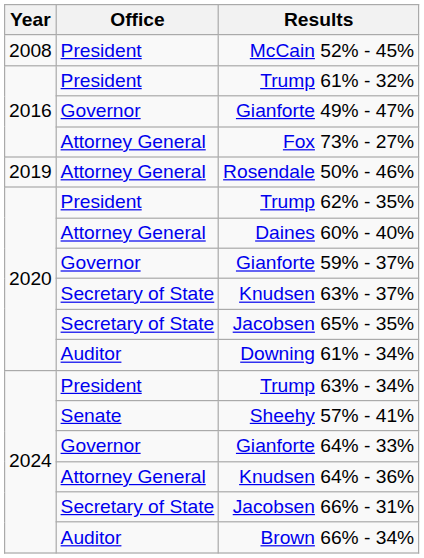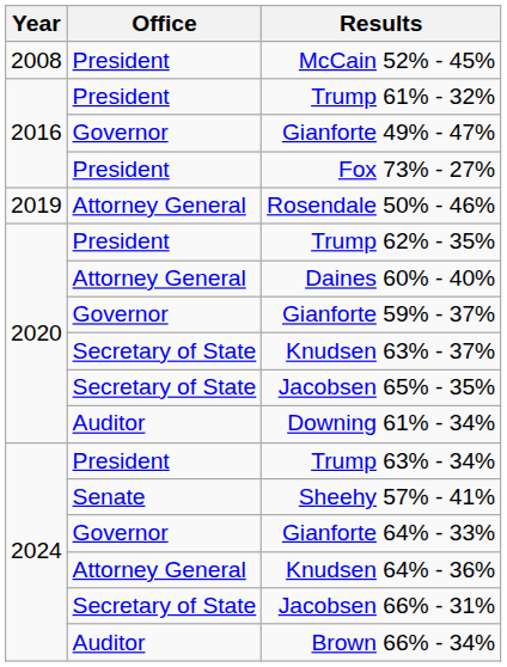 <table class=wikitable>
 <tr>
 <th>Year</th>
 <th>Office</th>
 <th>Results</th>
 </tr>
 <tr>
 <td>2008</td>
 <td><a href='#'>President</a></td>
 <td align="right" ><a href='#'>McCain</a> 52% - 45%</td>
 </tr>
 <tr>
 <td rowspan=3>2016</td>
 <td><a href='#'>President</a></td>
 <td align="right" ><a href='#'>Trump</a> 61% - 32%</td>
 </tr>
 <tr>
 <td><a href='#'>Governor</a></td>
 <td align="right" ><a href='#'>Gianforte</a> 49% - 47%</td>
 </tr>
 <tr>
-<td><a href='#'>Attorney General</a></td>
+<td><a href='#'>President</a></td>
 <td align="right" ><a href='#'>Fox</a> 73% - 27%</td>
 </tr>
 <tr>
 <td>2019</td>
 <td><a href='#'>Attorney General</a></td>
 <td align="right" ><a href='#'>Rosendale</a> 50% - 46%</td>
 </tr>
 <tr>
 <td rowspan=6>2020</td>
 <td><a href='#'>President</a></td>
 <td align="right" ><a href='#'>Trump</a> 62% - 35%</td>
 </tr>
 <tr>
 <td><a href='#'>Attorney General</a></td>
 <td align="right" ><a href='#'>Daines</a> 60% - 40%</td>
 </tr>
 <tr>
 <td><a href='#'>Governor</a></td>
 <td align="right" ><a href='#'>Gianforte</a> 59% - 37%</td>
 </tr>
 <tr>
 <td><a href='#'>Secretary of State</a></td>
 <td align="right" ><a href='#'>Knudsen</a> 63% - 37%</td>
 </tr>
 <tr>
 <td><a href='#'>Secretary of State</a></td>
 <td align="right" ><a href='#'>Jacobsen</a> 65% - 35%</td>
 </tr>
 <tr>
 <td><a href='#'>Auditor</a></td>
 <td align="right" ><a href='#'>Downing</a> 61% - 34%</td>
 </tr>
 <tr>
 <td rowspan=6>2024</td>
 <td><a href='#'>President</a></td>
 <td align="right" ><a href='#'>Trump</a> 63% - 34%</td>
 </tr>
 <tr>
 <td><a href='#'>Senate</a></td>
 <td align="right" ><a href='#'>Sheehy</a> 57% - 41%</td>
 </tr>
 <tr>
 <td><a href='#'>Governor</a></td>
 <td align="right" ><a href='#'>Gianforte</a> 64% - 33%</td>
 </tr>
 <tr>
 <td><a href='#'>Attorney General</a></td>
 <td align="right" ><a href='#'>Knudsen</a> 64% - 36%</td>
 </tr>
 <tr>
 <td><a href='#'>Secretary of State</a></td>
 <td align="right" ><a href='#'>Jacobsen</a> 66% - 31%</td>
 </tr>
 <tr>
 <td><a href='#'>Auditor</a></td>
 <td align="right" ><a href='#'>Brown</a> 66% - 34%</td>
 </tr>
 </table>
